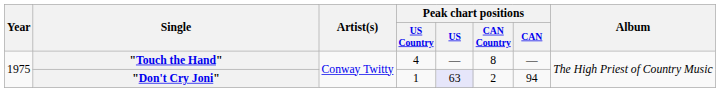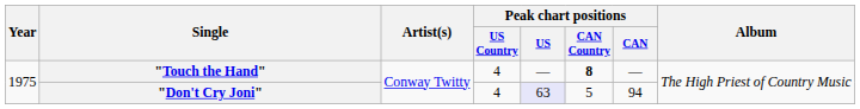 <table class="wikitable plainrowheaders" style="text-align:center;">
 <tr>
 <th rowspan="2">Year</th>
 <th rowspan="2" style="width:24em;">Single</th>
 <th rowspan="2">Artist(s)</th>
 <th colspan="4">Peak chart positions</th>
 <th rowspan="2">Album</th>
 </tr>
 <tr style="font-size:smaller;">
 <th width="45"><a href='#'>US Country</a></th>
 <th width="45"><a href='#'>US</a></th>
 <th width="45"><a href='#'>CAN Country</a></th>
 <th width="45"><a href='#'>CAN</a></th>
 </tr>
 <tr>
 <td rowspan=2>1975</td>
 <th scope="row">"<a href='#'>Touch the Hand</a>"</th>
 <td rowspan=2><a href='#'>Conway Twitty</a></td>
 <td>4</td>
 <td>—</td>
-<td>8</td>
+<td><strong>8</strong></td>
 <td>—</td>
 <td rowspan=2><em>The High Priest of Country Music</em></td>
 </tr>
 <tr>
 <th scope="row">"<a href='#'>Don't Cry Joni</a>"</th>
-<td>1</td>
+<td>4</td>
 <td style="background: lavender;">63</td>
-<td>2</td>
+<td>5</td>
 <td>94</td>
 </tr>
 </table>
